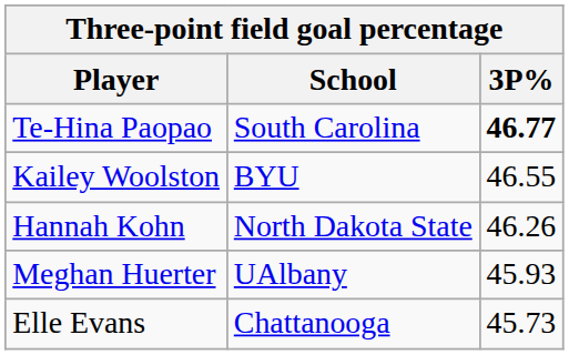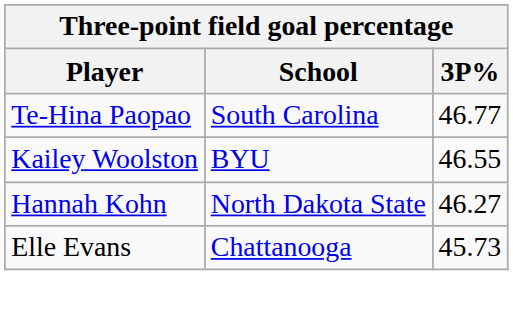 <table class="wikitable sortable style="text-align: center;">
 <tr>
 <th colspan=3>Three-point field goal percentage</th>
 </tr>
 <tr>
 <th>Player</th>
 <th>School</th>
 <th style=width:2em>3P%</th>
 </tr>
 <tr>
 <td><a href='#'>Te-Hina Paopao</a></td>
 <td><a href='#'>South Carolina</a></td>
-<td align=center><strong>46.77</strong></td>
+<td align=center>46.77</td>
 </tr>
 <tr>
 <td><a href='#'>Kailey Woolston</a></td>
 <td><a href='#'>BYU</a></td>
 <td align=center>46.55</td>
 </tr>
 <tr>
 <td><a href='#'>Hannah Kohn</a></td>
 <td><a href='#'>North Dakota State</a></td>
-<td align=center>46.26</td>
-</tr>
-<tr>
-<td><a href='#'>Meghan Huerter</a></td>
-<td><a href='#'>UAlbany</a></td>
-<td align=center>45.93</td>
+<td align=center>46.27</td>
 </tr>
 <tr>
 <td>Elle Evans</td>
 <td><a href='#'>Chattanooga</a></td>
 <td align=center>45.73</td>
 </tr>
 </table>
